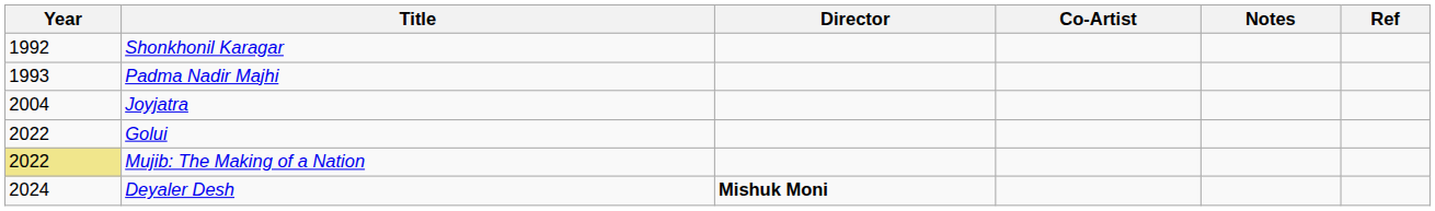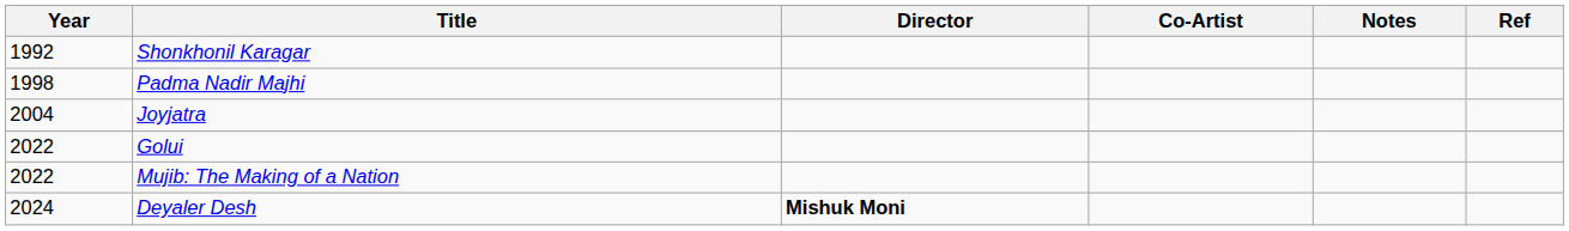 <table class="wikitable" width= "100%">
 <tr>
 <th>Year</th>
 <th>Title</th>
 <th>Director</th>
 <th>Co-Artist</th>
 <th>Notes</th>
 <th>Ref</th>
 </tr>
 <tr>
 <td>1992</td>
 <td><em><a href='#'>Shonkhonil Karagar</a></em></td>
 <td></td>
 <td></td>
 <td></td>
 <td></td>
 </tr>
 <tr>
-<td>1993</td>
+<td>1998</td>
 <td><em><a href='#'>Padma Nadir Majhi</a></em></td>
 <td></td>
 <td></td>
 <td></td>
 <td></td>
 </tr>
 <tr>
 <td>2004</td>
 <td><em><a href='#'>Joyjatra</a></em></td>
 <td></td>
 <td></td>
 <td></td>
 <td></td>
 </tr>
 <tr>
 <td>2022</td>
 <td><em><a href='#'>Golui</a></em></td>
 <td></td>
 <td></td>
 <td></td>
 <td></td>
 </tr>
 <tr>
-<td style="background: khaki;">2022</td>
+<td>2022</td>
 <td><em><a href='#'>Mujib: The Making of a Nation</a></em></td>
 <td></td>
 <td></td>
 <td></td>
 <td></td>
 </tr>
 <tr>
 <td>2024</td>
 <td><em><a href='#'>Deyaler Desh</a></em></td>
 <td><strong>Mishuk Moni</strong></td>
 <td></td>
 <td></td>
 <td></td>
 </tr>
 </table>
